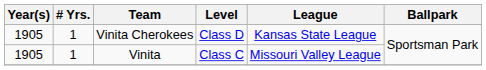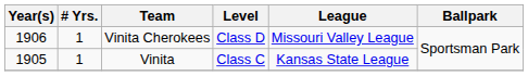 <table class="wikitable" style="text-align:center; font-size: 95%;">
 <tr>
 <th>Year(s)</th>
 <th># Yrs.</th>
 <th>Team</th>
 <th>Level</th>
 <th>League</th>
 <th>Ballpark</th>
 </tr>
 <tr>
-<td>1905</td>
+<td>1906</td>
 <td>1</td>
 <td>Vinita Cherokees</td>
 <td><a href='#'>Class D</a></td>
-<td><a href='#'>Kansas State League</a></td>
+<td><a href='#'>Missouri Valley League</a></td>
 <td rowspan=2>Sportsman Park</td>
 </tr>
 <tr>
 <td>1905</td>
 <td>1</td>
 <td>Vinita</td>
 <td><a href='#'>Class C</a></td>
-<td><a href='#'>Missouri Valley League</a></td>
+<td><a href='#'>Kansas State League</a></td>
 </tr>
 <tr>
 </tr>
 </table>
